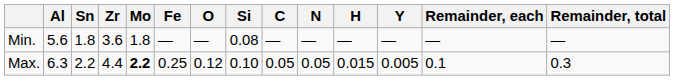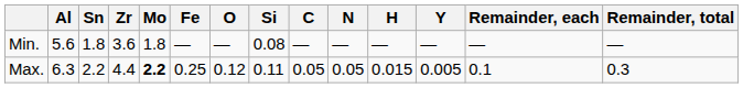 <table class="wikitable">
 <tr>
 <th></th>
 <th>Al</th>
 <th>Sn</th>
 <th>Zr</th>
 <th>Mo</th>
 <th>Fe</th>
 <th>O</th>
 <th>Si</th>
 <th>C</th>
 <th>N</th>
 <th>H</th>
 <th>Y</th>
 <th>Remainder, each</th>
 <th>Remainder, total</th>
 </tr>
 <tr>
 <td>Min.</td>
 <td>5.6</td>
 <td>1.8</td>
 <td>3.6</td>
 <td>1.8</td>
 <td>—</td>
 <td>—</td>
 <td>0.08</td>
 <td>—</td>
 <td>—</td>
 <td>—</td>
 <td>—</td>
 <td>—</td>
 <td>—</td>
 </tr>
 <tr>
 <td>Max.</td>
 <td>6.3</td>
 <td>2.2</td>
 <td>4.4</td>
 <td><strong>2.2</strong></td>
 <td>0.25</td>
 <td>0.12</td>
-<td>0.10</td>
+<td>0.11</td>
 <td>0.05</td>
 <td>0.05</td>
 <td>0.015</td>
 <td>0.005</td>
 <td>0.1</td>
 <td>0.3</td>
 </tr>
 </table>
